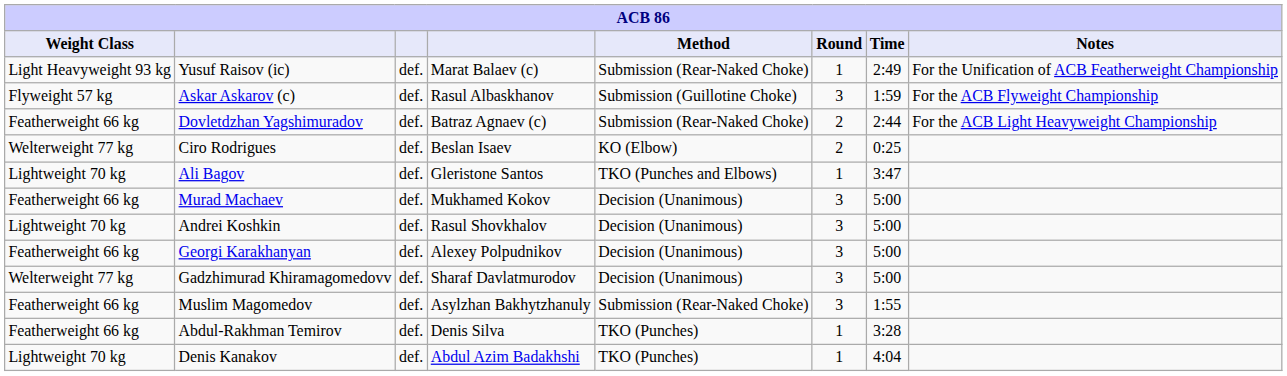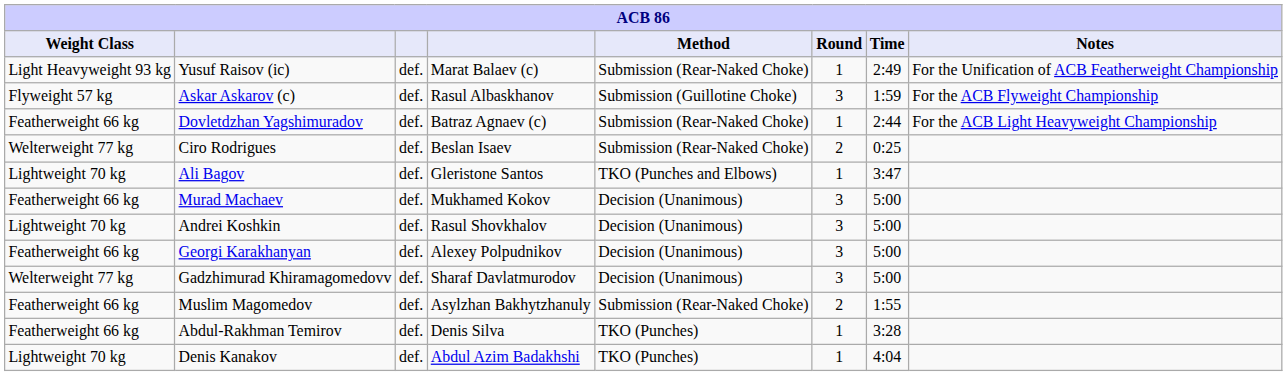 <table class="wikitable" style="font-size: 80%;">
 <tr>
 <th colspan="8" style="background-color: #ccf; color: #000080; text-align: center;"><strong>ACB 86</strong></th>
 </tr>
 <tr>
 <th colspan="1" style="background-color: #E6E8FA; color: #000000; text-align: center;">Weight Class</th>
 <th colspan="1" style="background-color: #E6E8FA; color: #000000; text-align: center;"></th>
 <th colspan="1" style="background-color: #E6E8FA; color: #000000; text-align: center;"></th>
 <th colspan="1" style="background-color: #E6E8FA; color: #000000; text-align: center;"></th>
 <th colspan="1" style="background-color: #E6E8FA; color: #000000; text-align: center;">Method</th>
 <th colspan="1" style="background-color: #E6E8FA; color: #000000; text-align: center;">Round</th>
 <th colspan="1" style="background-color: #E6E8FA; color: #000000; text-align: center;">Time</th>
 <th colspan="1" style="background-color: #E6E8FA; color: #000000; text-align: center;">Notes</th>
 </tr>
 <tr>
 <td>Light Heavyweight 93 kg</td>
 <td> Yusuf Raisov (ic)</td>
 <td>def.</td>
 <td> Marat Balaev (c)</td>
 <td>Submission (Rear-Naked Choke)</td>
 <td align=center>1</td>
 <td align=center>2:49</td>
 <td>For the Unification of <a href='#'>ACB Featherweight Championship</a></td>
 </tr>
 <tr>
 <td>Flyweight 57 kg</td>
 <td> <a href='#'>Askar Askarov</a> (c)</td>
 <td>def.</td>
 <td> Rasul Albaskhanov</td>
 <td>Submission (Guillotine Choke)</td>
 <td align=center>3</td>
 <td align=center>1:59</td>
 <td>For the <a href='#'>ACB Flyweight Championship</a></td>
 </tr>
 <tr>
 <td>Featherweight 66 kg</td>
 <td> <a href='#'>Dovletdzhan Yagshimuradov</a></td>
 <td>def.</td>
 <td> Batraz Agnaev (c)</td>
 <td>Submission (Rear-Naked Choke)</td>
-<td align=center>2</td>
+<td align=center>1</td>
 <td align=center>2:44</td>
 <td>For the <a href='#'>ACB Light Heavyweight Championship</a></td>
 </tr>
 <tr>
 <td>Welterweight 77 kg</td>
 <td> Ciro Rodrigues</td>
 <td>def.</td>
 <td> Beslan Isaev</td>
-<td>KO (Elbow)</td>
+<td>Submission (Rear-Naked Choke)</td>
 <td align=center>2</td>
 <td align=center>0:25</td>
 <td></td>
 </tr>
 <tr>
 <td>Lightweight 70 kg</td>
 <td> <a href='#'>Ali Bagov</a></td>
 <td>def.</td>
 <td> Gleristone Santos</td>
 <td>TKO (Punches and Elbows)</td>
 <td align=center>1</td>
 <td align=center>3:47</td>
 <td></td>
 </tr>
 <tr>
 <td>Featherweight 66 kg</td>
 <td> <a href='#'>Murad Machaev</a></td>
 <td>def.</td>
 <td> Mukhamed Kokov</td>
 <td>Decision (Unanimous)</td>
 <td align=center>3</td>
 <td align=center>5:00</td>
 <td></td>
 </tr>
 <tr>
 <td>Lightweight 70 kg</td>
 <td> Andrei Koshkin</td>
 <td>def.</td>
 <td> Rasul Shovkhalov</td>
 <td>Decision (Unanimous)</td>
 <td align=center>3</td>
 <td align=center>5:00</td>
 <td></td>
 </tr>
 <tr>
 <td>Featherweight 66 kg</td>
 <td> <a href='#'>Georgi Karakhanyan</a></td>
 <td>def.</td>
 <td> Alexey Polpudnikov</td>
 <td>Decision (Unanimous)</td>
 <td align=center>3</td>
 <td align=center>5:00</td>
 <td></td>
 </tr>
 <tr>
 <td>Welterweight 77 kg</td>
 <td> Gadzhimurad Khiramagomedovv</td>
 <td>def.</td>
 <td> Sharaf Davlatmurodov</td>
 <td>Decision (Unanimous)</td>
 <td align=center>3</td>
 <td align=center>5:00</td>
 <td></td>
 </tr>
 <tr>
 <td>Featherweight 66 kg</td>
 <td> Muslim Magomedov</td>
 <td>def.</td>
 <td> Asylzhan Bakhytzhanuly</td>
 <td>Submission (Rear-Naked Choke)</td>
-<td align=center>3</td>
+<td align=center>2</td>
 <td align=center>1:55</td>
 <td></td>
 </tr>
 <tr>
 <td>Featherweight 66 kg</td>
 <td> Abdul-Rakhman Temirov</td>
 <td>def.</td>
 <td> Denis Silva</td>
 <td>TKO (Punches)</td>
 <td align=center>1</td>
 <td align=center>3:28</td>
 <td></td>
 </tr>
 <tr>
 <td>Lightweight 70 kg</td>
 <td> Denis Kanakov</td>
 <td>def.</td>
 <td> <a href='#'>Abdul Azim Badakhshi</a></td>
 <td>TKO (Punches)</td>
 <td align=center>1</td>
 <td align=center>4:04</td>
 <td></td>
 </tr>
 </table>
